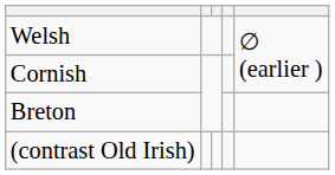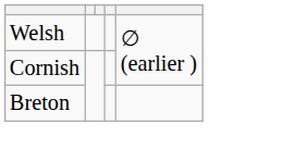 <table class="wikitable defaultcenter col1left" style="margin-left: 1.6em">
 <tr>
 <th></th>
 <th></th>
 <th></th>
 <th></th>
 <th></th>
 </tr>
 <tr>
 <td>Welsh</td>
 <td colspan="2"><br></td>
 <td><br></td>
 <td rowspan="2">∅<br>(earlier )</td>
 </tr>
 <tr>
 <td>Cornish</td>
 <td colspan="2" rowspan="2"><br></td>
 <td><br></td>
 </tr>
 <tr>
 <td>Breton</td>
 <td><br></td>
 <td><br></td>
 </tr>
-<tr>
-<td>(contrast Old Irish)</td>
-<td><br></td>
-<td><br></td>
-<td><br></td>
-<td><br></td>
-</tr>
 </table>
